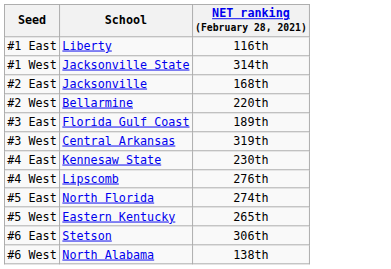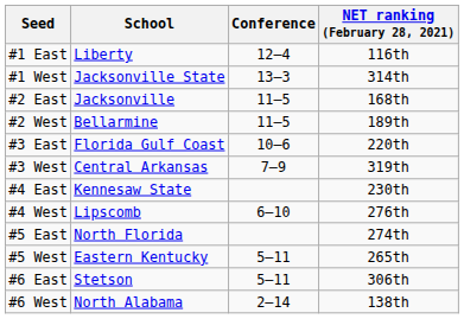 <table class="wikitable sortable" style="white-space:nowrap; font-size:95%; text-align:center">
 <tr>
 <th>Seed</th>
 <th>School</th>
+<th>Conference</th>
 <th><a href='#'>NET ranking</a><br><small>(February 28, 2021)</small></th>
 </tr>
 <tr>
 <td>#1 East</td>
 <td align="left"><a href='#'>Liberty</a></td>
+<td>12–4</td>
 <td>116th</td>
 </tr>
 <tr>
 <td>#1 West</td>
 <td align="left"><a href='#'>Jacksonville State</a></td>
+<td>13–3</td>
 <td>314th</td>
 </tr>
 <tr>
 <td>#2 East</td>
 <td align="left"><a href='#'>Jacksonville</a></td>
+<td>11–5</td>
 <td>168th</td>
 </tr>
 <tr>
 <td>#2 West</td>
 <td align="left"><a href='#'>Bellarmine</a></td>
-<td>220th</td>
+<td>11–5</td>
+<td>189th</td>
 </tr>
 <tr>
 <td>#3 East</td>
 <td align="left"><a href='#'>Florida Gulf Coast</a></td>
-<td>189th</td>
+<td>10–6</td>
+<td>220th</td>
 </tr>
 <tr>
 <td>#3 West</td>
 <td align="left"><a href='#'>Central Arkansas</a></td>
+<td>7–9</td>
 <td>319th</td>
 </tr>
 <tr>
 <td>#4 East</td>
 <td align="left"><a href='#'>Kennesaw State</a></td>
+<td></td>
 <td>230th</td>
 </tr>
 <tr>
 <td>#4 West</td>
 <td align="left"><a href='#'>Lipscomb</a></td>
+<td>6–10</td>
 <td>276th</td>
 </tr>
 <tr>
 <td>#5 East</td>
 <td align="left"><a href='#'>North Florida</a></td>
+<td></td>
 <td>274th</td>
 </tr>
 <tr>
 <td>#5 West</td>
 <td align="left"><a href='#'>Eastern Kentucky</a></td>
+<td>5–11</td>
 <td>265th</td>
 </tr>
 <tr>
 <td>#6 East</td>
 <td align="left"><a href='#'>Stetson</a></td>
+<td>5–11</td>
 <td>306th</td>
 </tr>
 <tr>
 <td>#6 West</td>
 <td align="left"><a href='#'>North Alabama</a></td>
+<td>2–14</td>
 <td>138th</td>
 </tr>
 </table>
